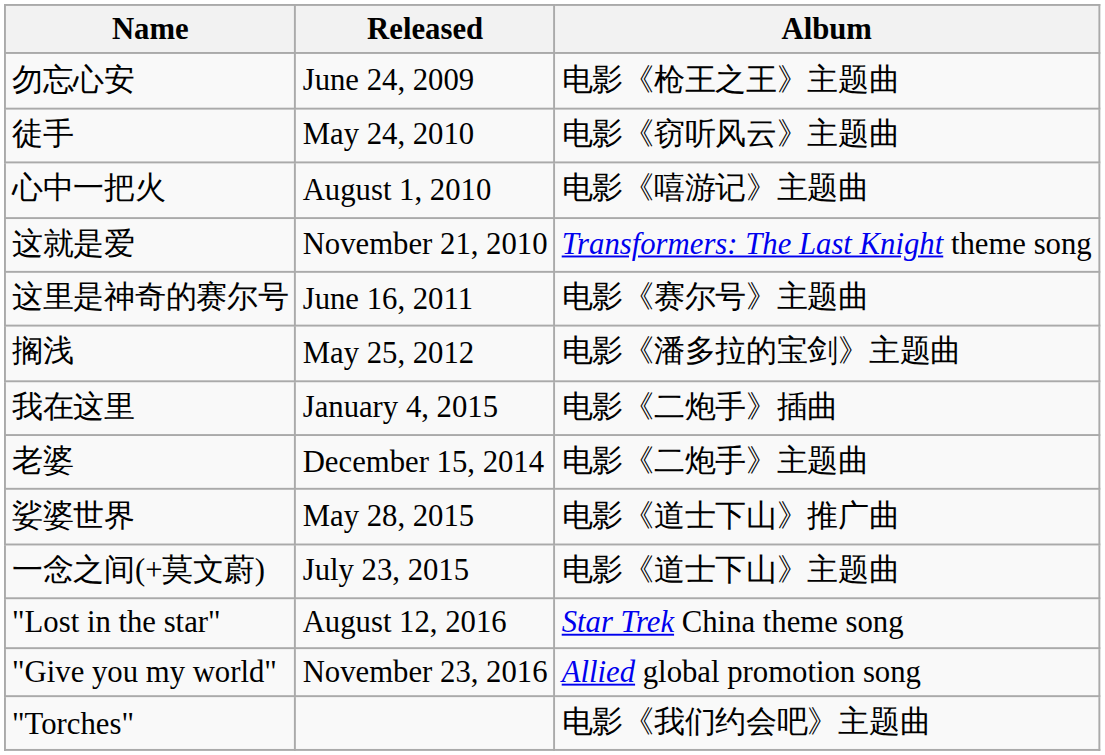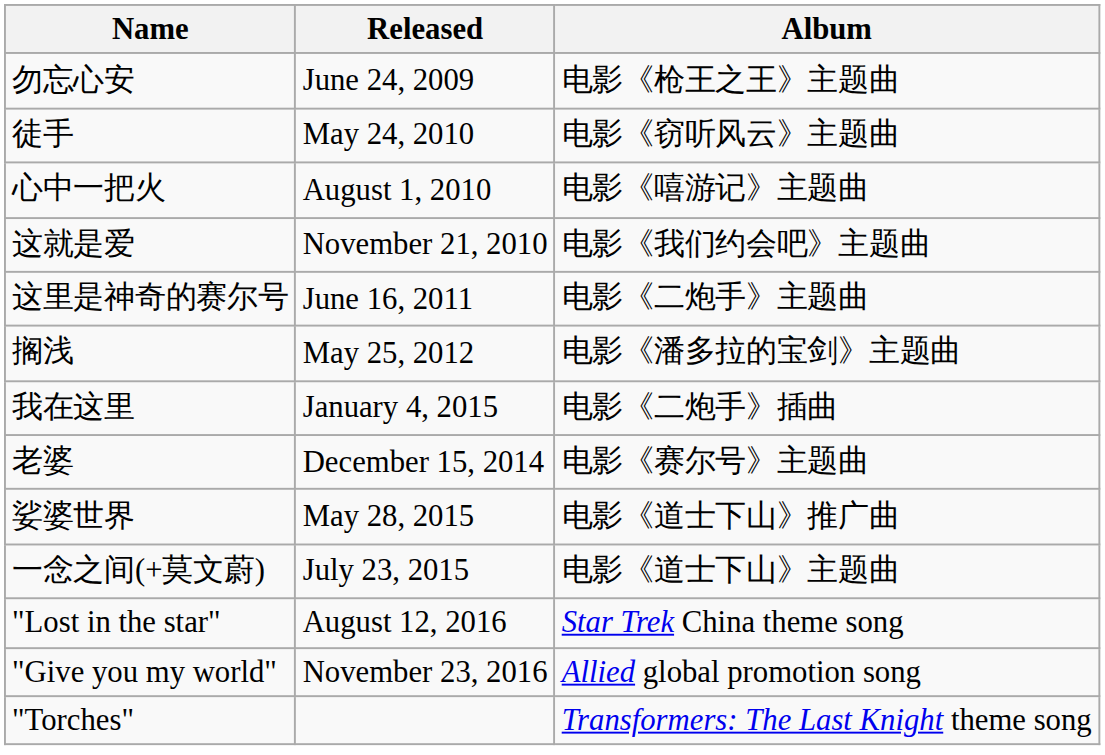 <table class="wikitable">
 <tr>
 <th>Name</th>
 <th>Released</th>
 <th>Album</th>
 </tr>
 <tr>
 <td>勿忘心安</td>
 <td>June 24, 2009</td>
 <td>电影《枪王之王》主题曲</td>
 </tr>
 <tr>
 <td>徒手</td>
 <td>May 24, 2010</td>
 <td>电影《窃听风云》主题曲</td>
 </tr>
 <tr>
 <td>心中一把火</td>
 <td>August 1, 2010</td>
 <td>电影《嘻游记》主题曲</td>
 </tr>
 <tr>
 <td>这就是爱</td>
 <td>November 21, 2010</td>
-<td><em><a href='#'>Transformers: The Last Knight</a></em> theme song</td>
+<td>电影《我们约会吧》主题曲</td>
 </tr>
 <tr>
 <td>这里是神奇的赛尔号</td>
 <td>June 16, 2011</td>
-<td>电影《赛尔号》主题曲</td>
+<td>电影《二炮手》主题曲</td>
 </tr>
 <tr>
 <td>搁浅</td>
 <td>May 25, 2012</td>
 <td>电影《潘多拉的宝剑》主题曲</td>
 </tr>
 <tr>
 <td>我在这里</td>
 <td>January 4, 2015</td>
 <td>电影《二炮手》插曲</td>
 </tr>
 <tr>
 <td>老婆</td>
 <td>December 15, 2014</td>
-<td>电影《二炮手》主题曲</td>
+<td>电影《赛尔号》主题曲</td>
 </tr>
 <tr>
 <td>娑婆世界</td>
 <td>May 28, 2015</td>
 <td>电影《道士下山》推广曲</td>
 </tr>
 <tr>
 <td>一念之间(+莫文蔚)</td>
 <td>July 23, 2015</td>
 <td>电影《道士下山》主题曲</td>
 </tr>
 <tr>
 <td>"Lost in the star"</td>
 <td>August 12, 2016</td>
 <td><em><a href='#'>Star Trek</a></em> China theme song</td>
 </tr>
 <tr>
 <td>"Give you my world"</td>
 <td>November 23, 2016</td>
 <td><em><a href='#'>Allied</a></em> global promotion song</td>
 </tr>
 <tr>
 <td>"Torches"</td>
 <td></td>
-<td>电影《我们约会吧》主题曲</td>
+<td><em><a href='#'>Transformers: The Last Knight</a></em> theme song</td>
 </tr>
 </table>
